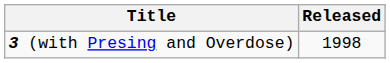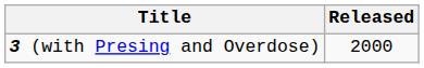 <table class="wikitable" style="font-size:95%">
 <tr>
 <th>Title</th>
 <th>Released</th>
 </tr>
 <tr>
 <td style="text-align:center;"><strong><em>3</em></strong> (with <a href='#'>Presing</a> and Overdose)</td>
-<td style="text-align:center;">1998</td>
+<td style="text-align:center;">2000</td>
 </tr>
 </table>
